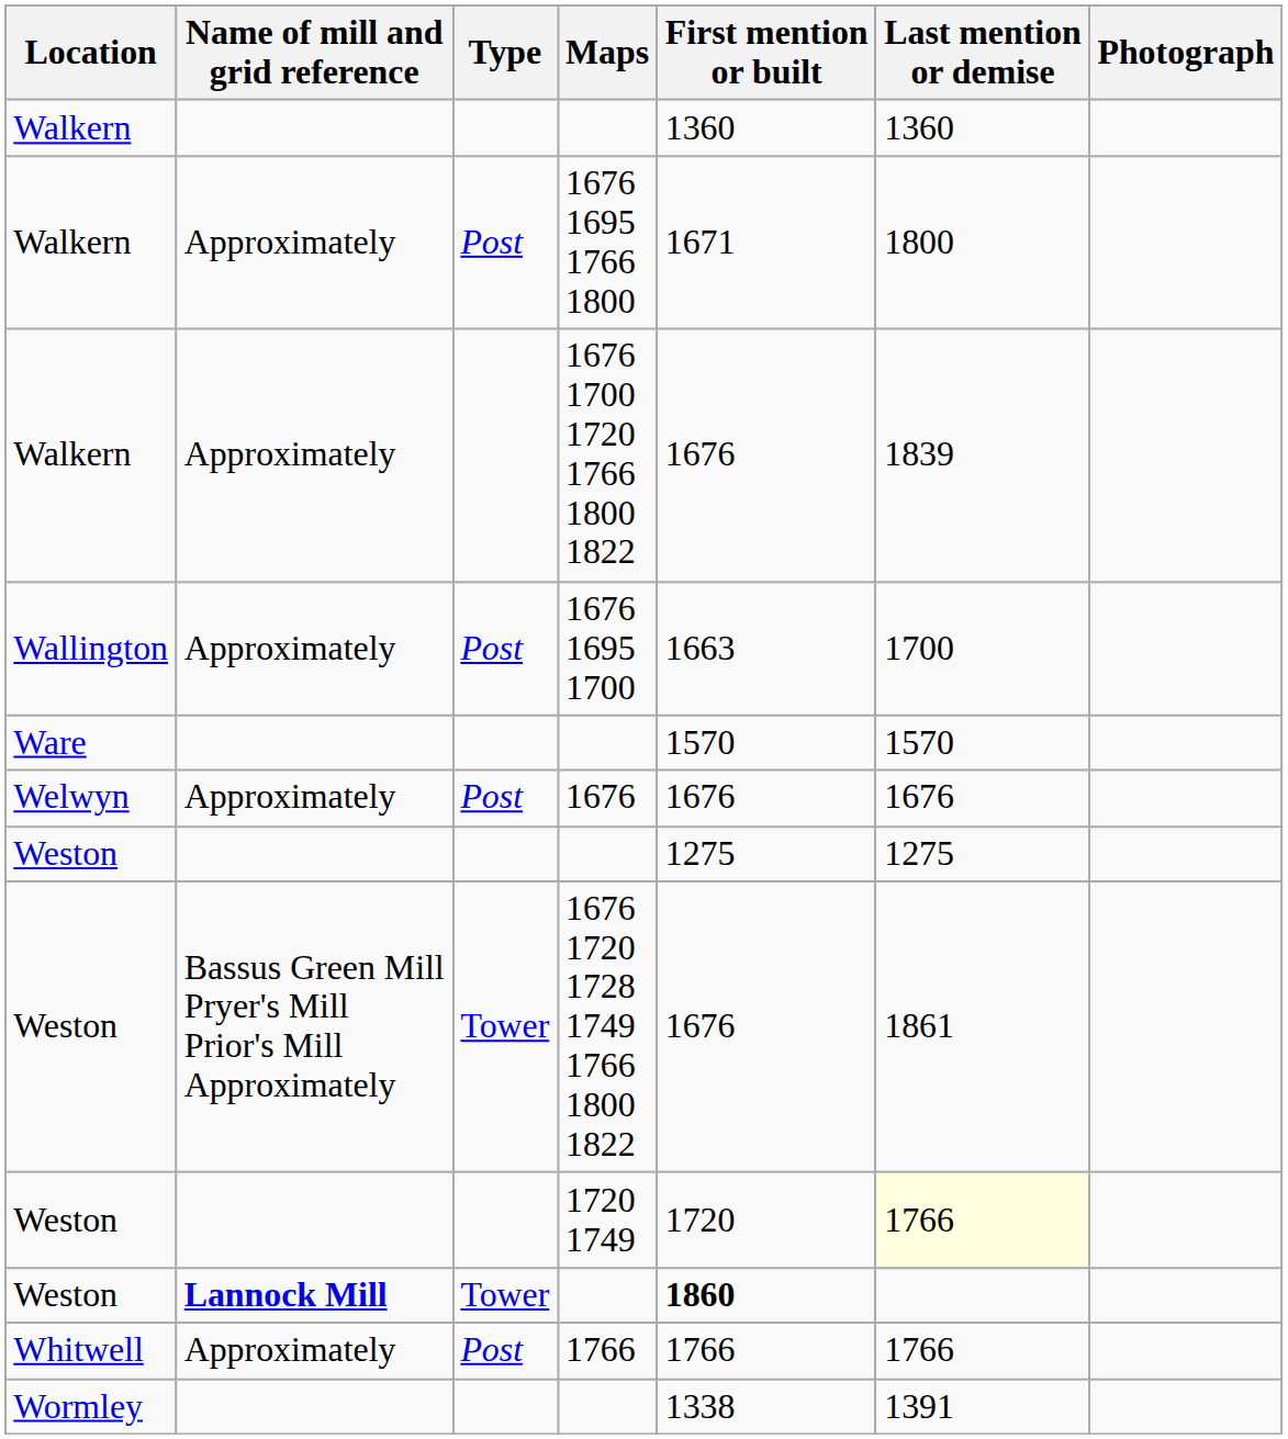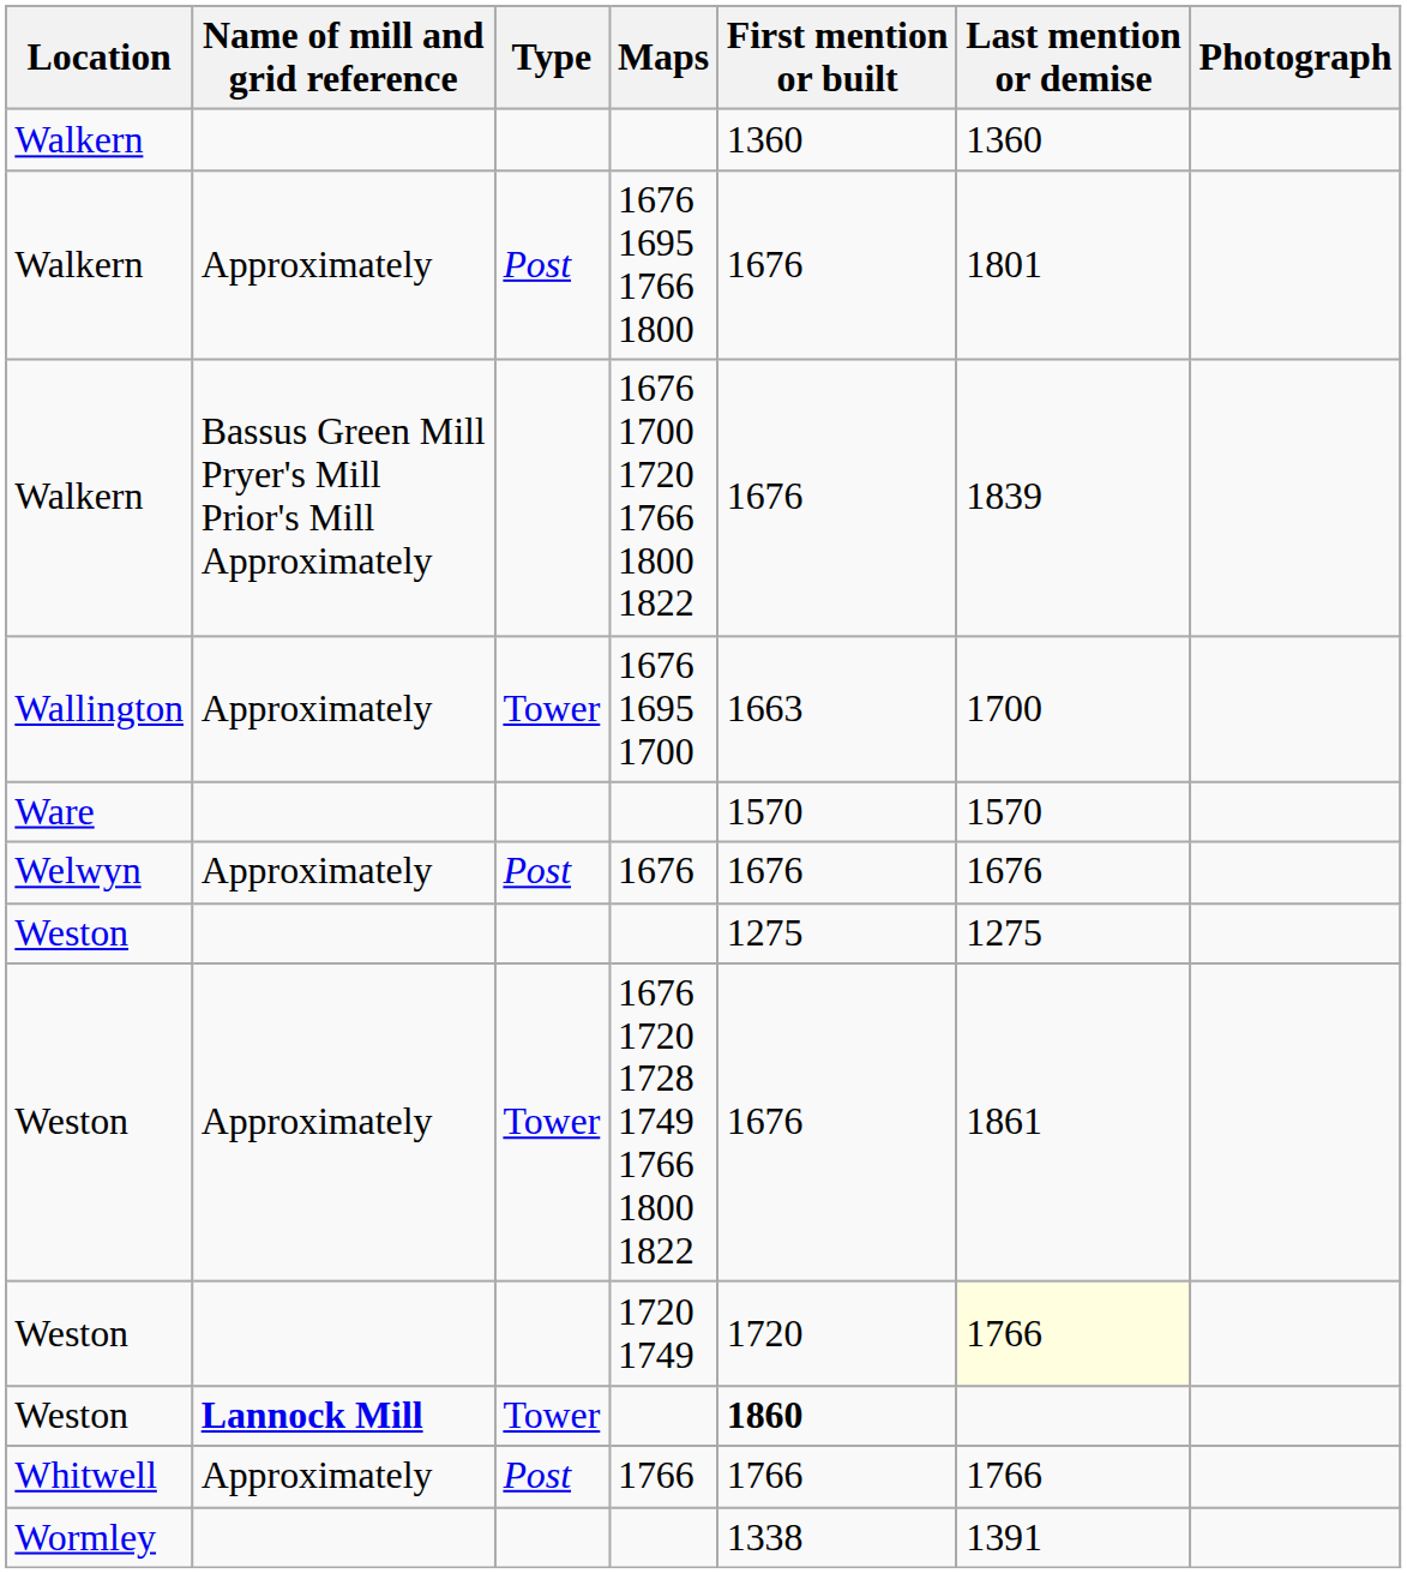 <table class="wikitable">
 <tr>
 <th>Location</th>
 <th>Name of mill and<br>grid reference</th>
 <th>Type</th>
 <th>Maps</th>
 <th>First mention<br>or built</th>
 <th>Last mention<br> or demise</th>
 <th>Photograph</th>
 </tr>
 <tr>
 <td><a href='#'>Walkern</a></td>
 <td></td>
 <td></td>
 <td></td>
 <td>1360</td>
 <td>1360</td>
 <td></td>
 </tr>
 <tr>
 <td>Walkern</td>
 <td>Approximately<br></td>
 <td><em><a href='#'>Post</a></em></td>
 <td>1676<br>1695<br>1766<br>1800</td>
-<td>1671</td>
-<td>1800</td>
+<td>1676</td>
+<td>1801</td>
 <td></td>
 </tr>
 <tr>
 <td>Walkern</td>
-<td>Approximately<br></td>
+<td>Bassus Green Mill<br>Pryer's Mill<br>Prior's Mill<br>Approximately<br></td>
 <td></td>
 <td>1676<br>1700<br>1720<br>1766<br>1800<br>1822</td>
 <td>1676</td>
 <td>1839</td>
 <td></td>
 </tr>
 <tr>
 <td><a href='#'>Wallington</a></td>
 <td>Approximately<br></td>
-<td><em><a href='#'>Post</a></em></td>
+<td><a href='#'>Tower</a></td>
 <td>1676<br>1695<br>1700</td>
 <td>1663</td>
 <td>1700</td>
 <td></td>
 </tr>
 <tr>
 <td><a href='#'>Ware</a></td>
 <td></td>
 <td></td>
 <td></td>
 <td>1570</td>
 <td>1570</td>
 <td></td>
 </tr>
 <tr>
 <td><a href='#'>Welwyn</a></td>
 <td>Approximately<br></td>
 <td><em><a href='#'>Post</a></em></td>
 <td>1676</td>
 <td>1676</td>
 <td>1676</td>
 <td></td>
 </tr>
 <tr>
 <td><a href='#'>Weston</a></td>
 <td></td>
 <td></td>
 <td></td>
 <td>1275</td>
 <td>1275</td>
 <td></td>
 </tr>
 <tr>
 <td>Weston</td>
-<td>Bassus Green Mill<br>Pryer's Mill<br>Prior's Mill<br>Approximately<br></td>
+<td>Approximately<br></td>
 <td><a href='#'>Tower</a></td>
 <td>1676<br>1720<br>1728<br>1749<br>1766<br>1800<br>1822</td>
 <td>1676</td>
 <td>1861</td>
 <td></td>
 </tr>
 <tr>
 <td>Weston</td>
 <td></td>
 <td></td>
 <td>1720<br>1749<br></td>
 <td>1720</td>
 <td style="background: lightyellow;">1766</td>
 <td></td>
 </tr>
 <tr>
 <td>Weston</td>
 <td><strong><a href='#'>Lannock Mill</a></strong><br></td>
 <td><a href='#'>Tower</a></td>
 <td></td>
 <td><strong>1860</strong></td>
 <td></td>
 <td></td>
 </tr>
 <tr>
 <td><a href='#'>Whitwell</a></td>
 <td>Approximately<br></td>
 <td><em><a href='#'>Post</a></em></td>
 <td>1766</td>
 <td>1766</td>
 <td>1766</td>
 <td></td>
 </tr>
 <tr>
 <td><a href='#'>Wormley</a></td>
 <td></td>
 <td></td>
 <td></td>
 <td>1338</td>
 <td>1391</td>
 <td></td>
 </tr>
 </table>
